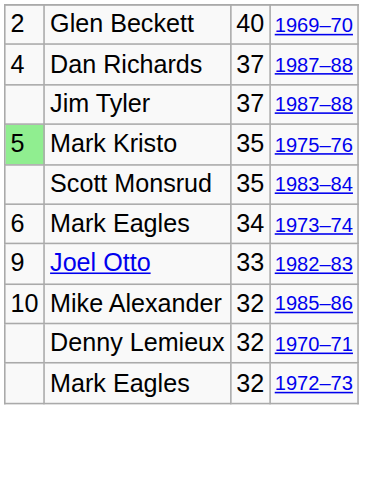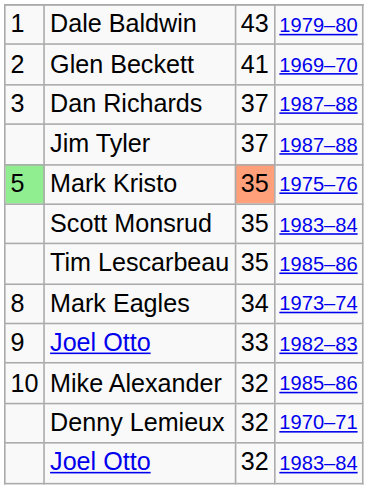 <table class="wikitable">
 <tr>
 </tr>
 <tr>
+<td>1</td>
+<td>Dale Baldwin</td>
+<td>43</td>
+<td style="font-size:80%;"><a href='#'>1979–80</a></td>
+</tr>
+<tr>
 <td>2</td>
 <td>Glen Beckett</td>
-<td>40</td>
+<td>41</td>
 <td style="font-size:80%;"><a href='#'>1969–70</a></td>
 </tr>
 <tr>
-<td>4</td>
+<td>3</td>
 <td>Dan Richards</td>
 <td>37</td>
 <td style="font-size:80%;"><a href='#'>1987–88</a></td>
 </tr>
 <tr>
 <td></td>
 <td>Jim Tyler</td>
 <td>37</td>
 <td style="font-size:80%;"><a href='#'>1987–88</a></td>
 </tr>
 <tr>
 <td style="background: lightgreen;">5</td>
 <td>Mark Kristo</td>
-<td>35</td>
+<td style="background: lightsalmon;">35</td>
 <td style="font-size:80%;"><a href='#'>1975–76</a></td>
 </tr>
 <tr>
 <td></td>
 <td>Scott Monsrud</td>
 <td>35</td>
 <td style="font-size:80%;"><a href='#'>1983–84</a></td>
 </tr>
 <tr>
-<td>6</td>
+<td></td>
+<td>Tim Lescarbeau</td>
+<td>35</td>
+<td style="font-size:80%;"><a href='#'>1985–86</a></td>
+</tr>
+<tr>
+<td>8</td>
 <td>Mark Eagles</td>
 <td>34</td>
 <td style="font-size:80%;"><a href='#'>1973–74</a></td>
 </tr>
 <tr>
 <td>9</td>
 <td><a href='#'>Joel Otto</a></td>
 <td>33</td>
 <td style="font-size:80%;"><a href='#'>1982–83</a></td>
 </tr>
 <tr>
 <td>10</td>
 <td>Mike Alexander</td>
 <td>32</td>
 <td style="font-size:80%;"><a href='#'>1985–86</a></td>
 </tr>
 <tr>
 <td></td>
 <td>Denny Lemieux</td>
 <td>32</td>
 <td style="font-size:80%;"><a href='#'>1970–71</a></td>
 </tr>
 <tr>
 <td></td>
-<td>Mark Eagles</td>
+<td><a href='#'>Joel Otto</a></td>
 <td>32</td>
-<td style="font-size:80%;"><a href='#'>1972–73</a></td>
+<td style="font-size:80%;"><a href='#'>1983–84</a></td>
 </tr>
 </table>
